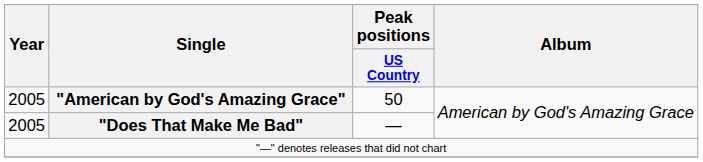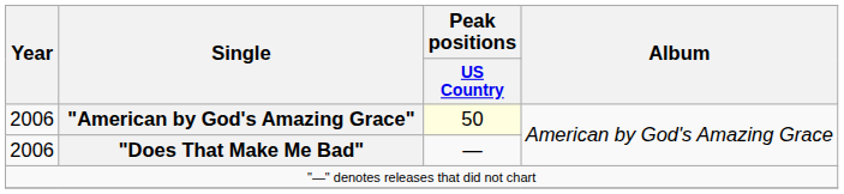 <table class="wikitable plainrowheaders" style="text-align:center;">
 <tr>
 <th rowspan="2">Year</th>
 <th rowspan="2" style="width:18em;">Single</th>
 <th colspan="1">Peak positions</th>
 <th rowspan="2">Album</th>
 </tr>
 <tr style="font-size:smaller;">
 <th width="60"><a href='#'>US Country</a><br></th>
 </tr>
 <tr>
-<td>2005</td>
+<td>2006</td>
 <th scope="row">"American by God's Amazing Grace"</th>
-<td>50</td>
+<td style="background: lightyellow;">50</td>
 <td align="left" rowspan="2"><em>American by God's Amazing Grace</em></td>
 </tr>
 <tr>
-<td>2005</td>
+<td>2006</td>
 <th scope="row">"Does That Make Me Bad"</th>
 <td>—</td>
 </tr>
 <tr>
 <td colspan="4" style="font-size:8pt">"—" denotes releases that did not chart</td>
 </tr>
 <tr>
 </tr>
 </table>
